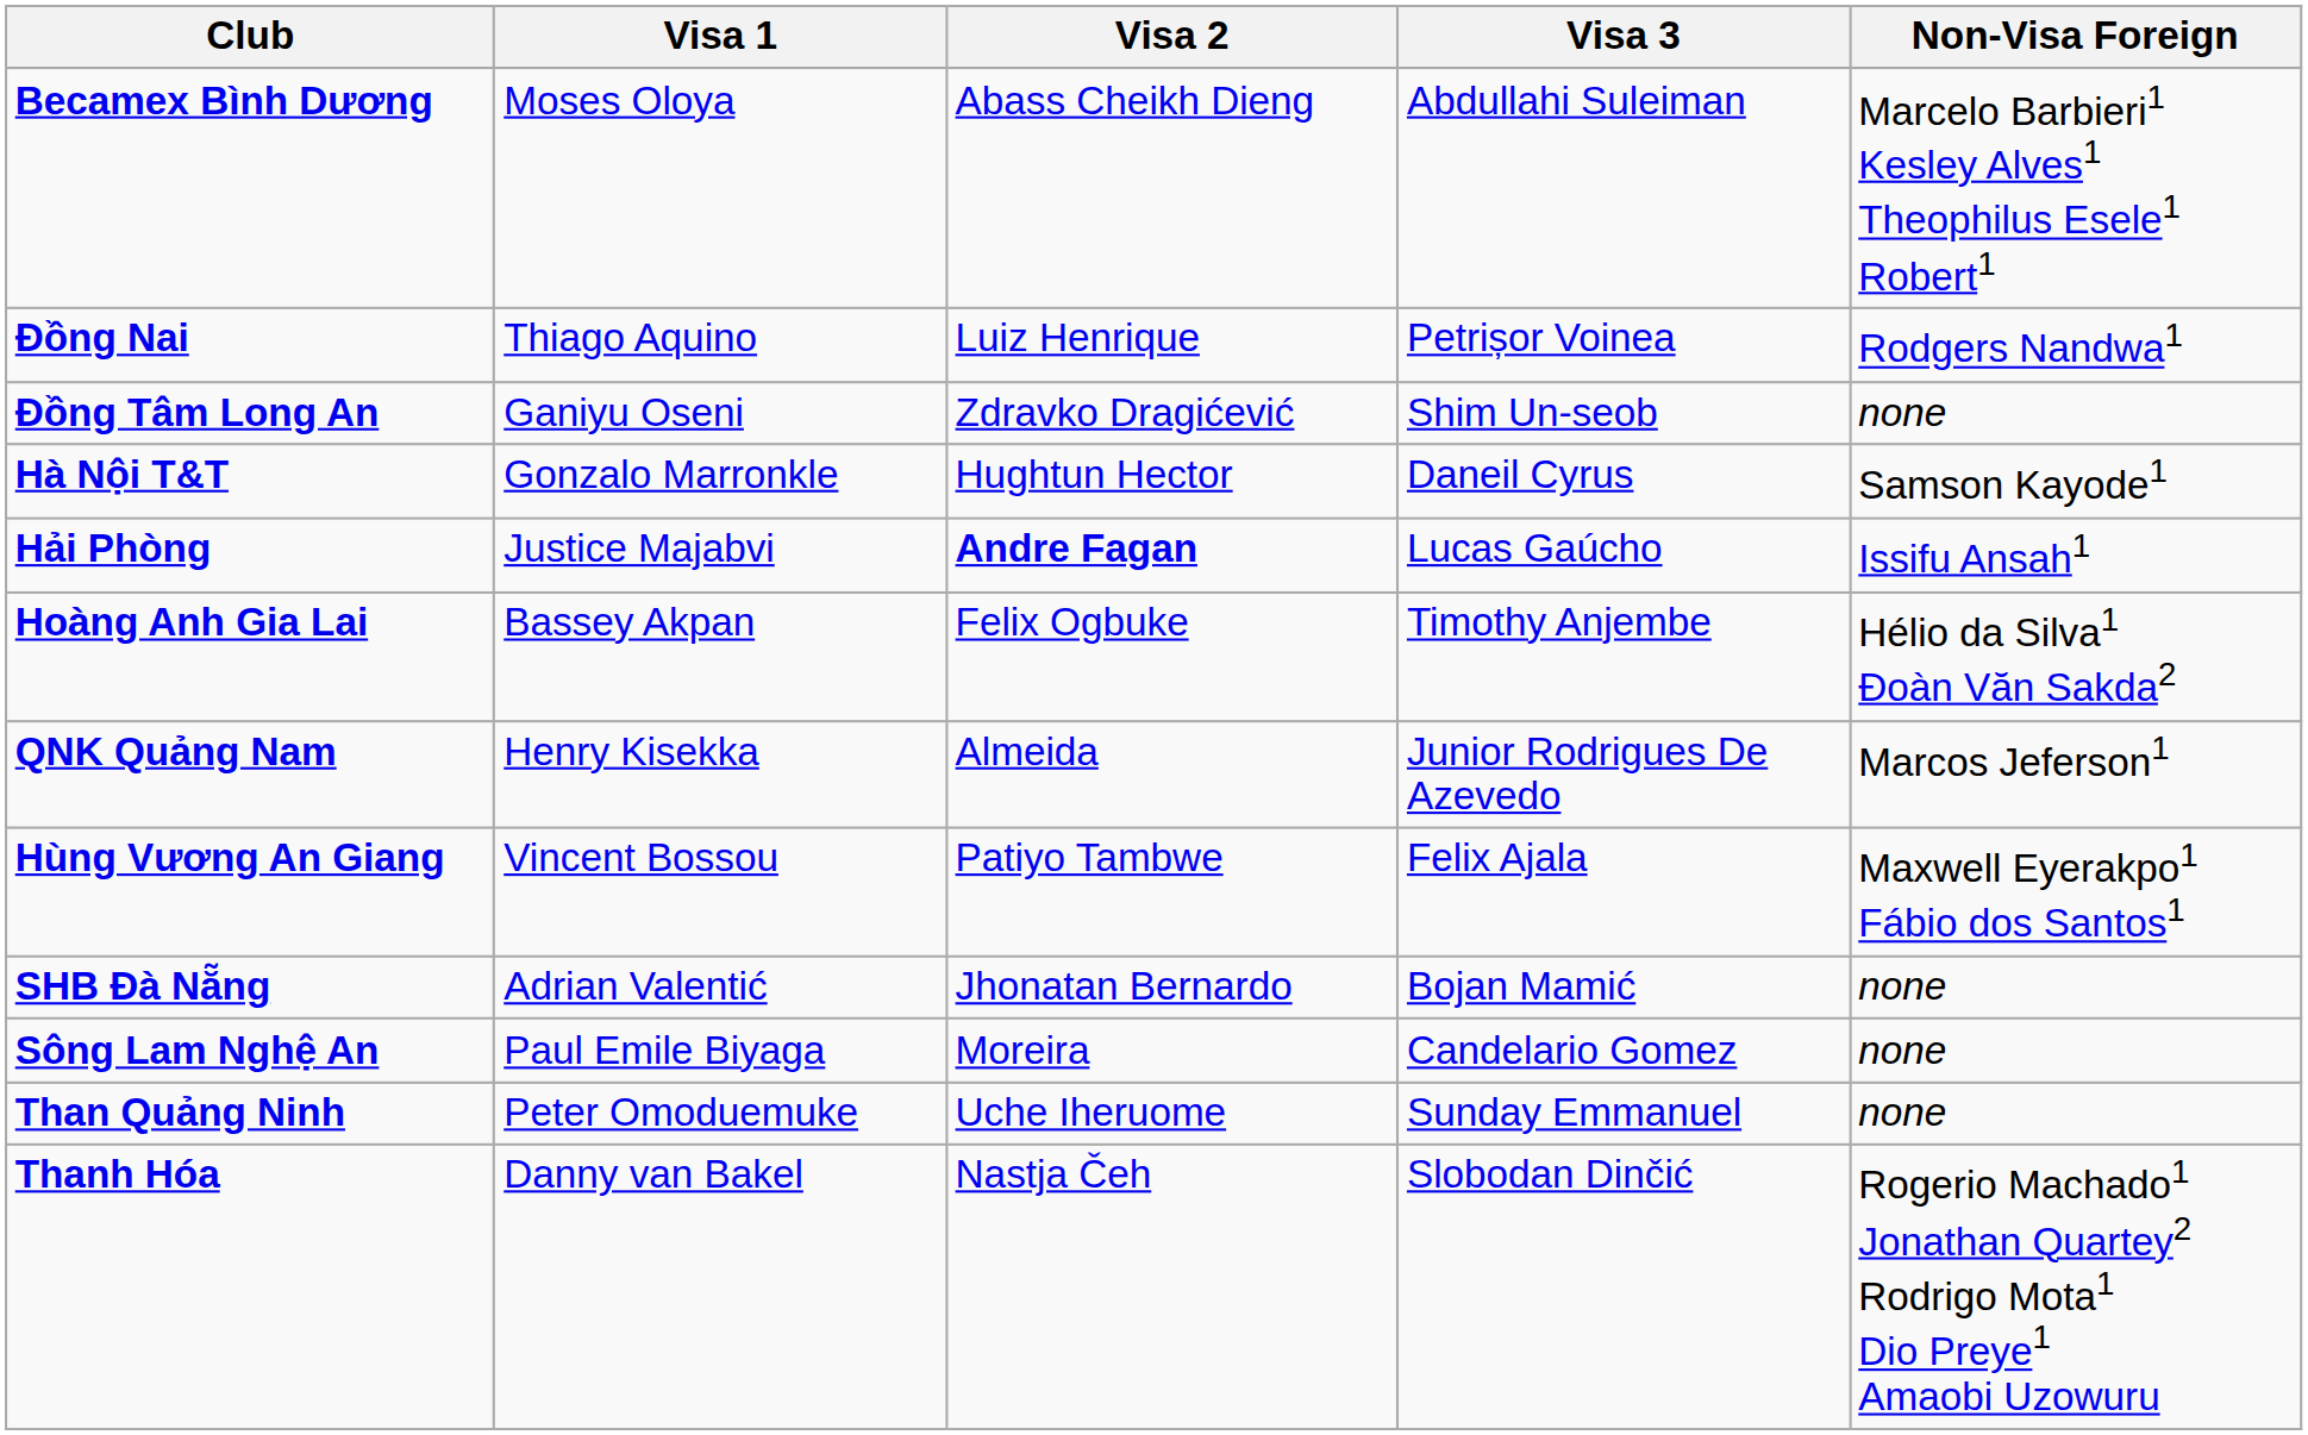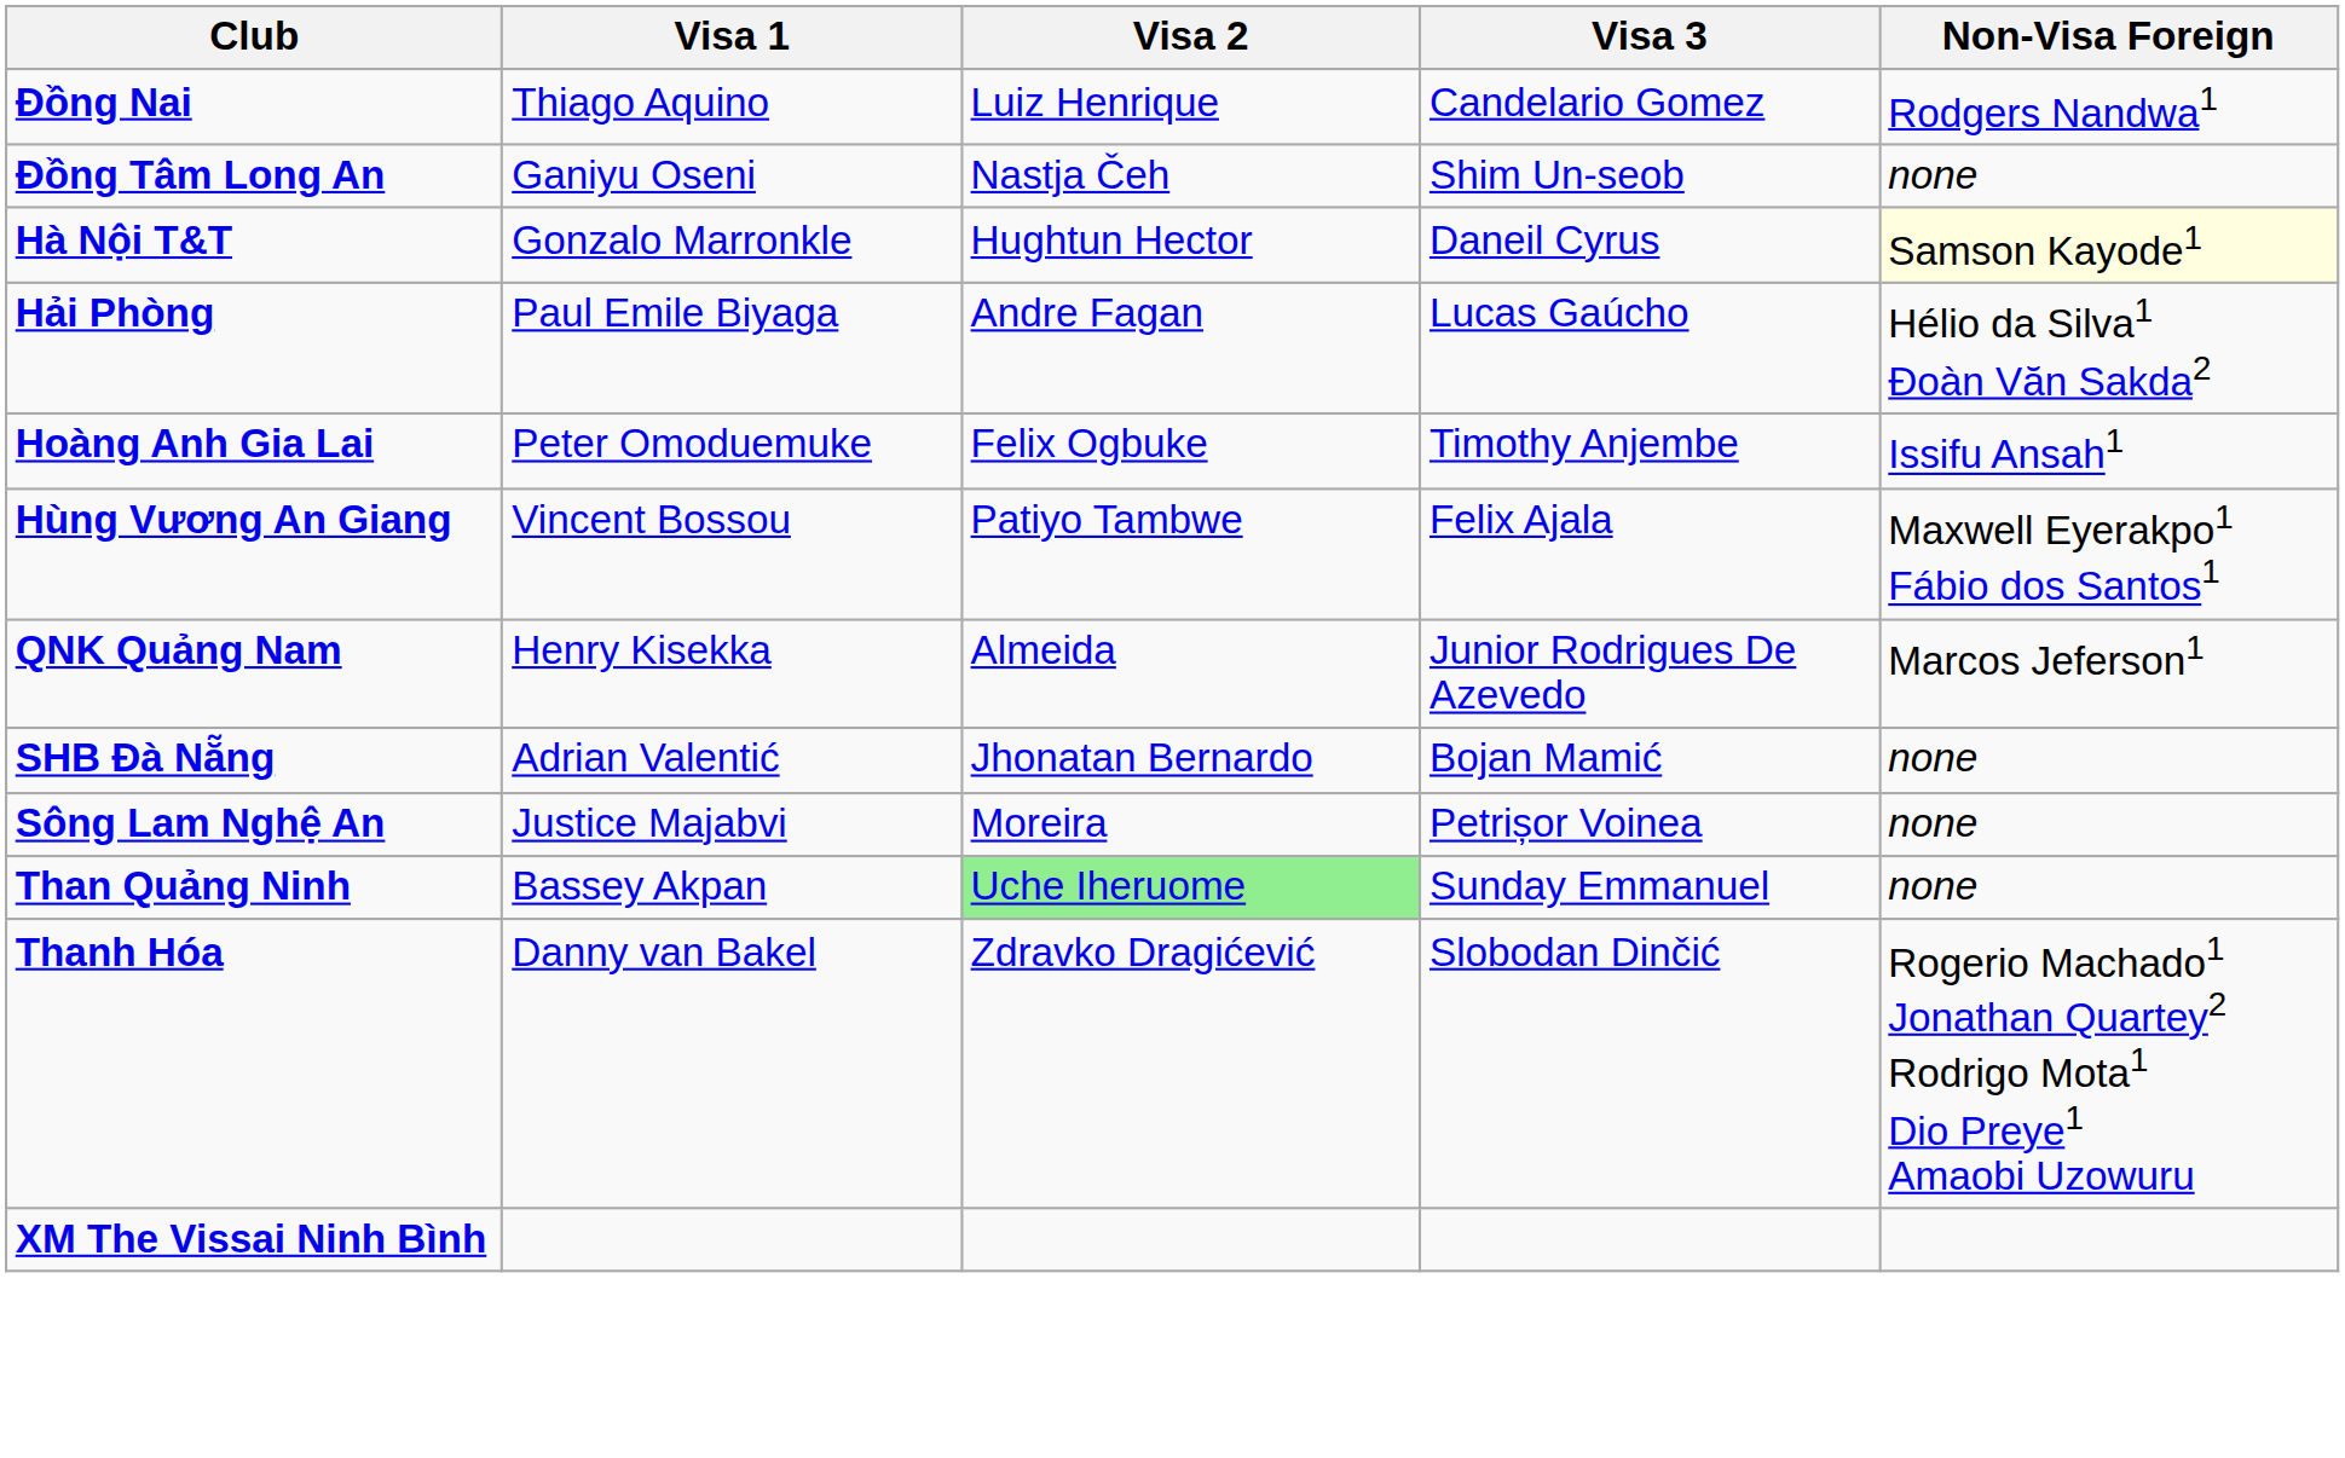 <table class="wikitable" border="1">
 <tr>
 <th width="190">Club</th>
 <th width="175">Visa 1</th>
 <th width="175">Visa 2</th>
 <th width="175">Visa 3</th>
 <th width="175">Non-Visa Foreign</th>
 </tr>
 <tr style="vertical-align:top;">
-<td><strong><a href='#'>Becamex Bình Dương</a></strong></td>
-<td> <a href='#'>Moses Oloya</a></td>
-<td> <a href='#'>Abass Cheikh Dieng</a></td>
-<td> <a href='#'>Abdullahi Suleiman</a></td>
-<td> Marcelo Barbieri<sup>1</sup><br> <a href='#'>Kesley Alves</a><sup>1</sup><br> <a href='#'>Theophilus Esele</a><sup>1</sup><br> <a href='#'>Robert</a><sup>1</sup></td>
-</tr>
-<tr style="vertical-align:top;">
 <td><strong><a href='#'>Đồng Nai</a></strong></td>
 <td> <a href='#'>Thiago Aquino</a></td>
 <td> <a href='#'>Luiz Henrique</a></td>
-<td> <a href='#'>Petrișor Voinea</a></td>
+<td> <a href='#'>Candelario Gomez</a></td>
 <td> <a href='#'>Rodgers Nandwa</a><sup>1</sup></td>
 </tr>
 <tr style="vertical-align:top;">
 <td><strong><a href='#'>Đồng Tâm Long An</a></strong></td>
 <td> <a href='#'>Ganiyu Oseni</a></td>
-<td> <a href='#'>Zdravko Dragićević</a></td>
+<td> <a href='#'>Nastja Čeh</a></td>
 <td> <a href='#'>Shim Un-seob</a></td>
 <td><em>none</em></td>
 </tr>
 <tr style="vertical-align:top;">
 <td><strong><a href='#'>Hà Nội T&T</a></strong></td>
 <td> <a href='#'>Gonzalo Marronkle</a></td>
 <td> <a href='#'>Hughtun Hector</a></td>
 <td> <a href='#'>Daneil Cyrus</a></td>
-<td> Samson Kayode<sup>1</sup></td>
+<td style="background: lightyellow;"> Samson Kayode<sup>1</sup></td>
 </tr>
 <tr style="vertical-align:top;">
 <td><strong><a href='#'>Hải Phòng</a></strong></td>
-<td> <a href='#'>Justice Majabvi</a></td>
-<td><strong> <a href='#'>Andre Fagan</a></strong></td>
+<td> <a href='#'>Paul Emile Biyaga</a></td>
+<td> <a href='#'>Andre Fagan</a></td>
 <td> <a href='#'>Lucas Gaúcho</a></td>
+<td> Hélio da Silva<sup>1</sup><br> <a href='#'>Đoàn Văn Sakda</a><sup>2</sup></td>
+</tr>
+<tr style="vertical-align:top;">
+<td><strong><a href='#'>Hoàng Anh Gia Lai</a></strong></td>
+<td> <a href='#'>Peter Omoduemuke</a></td>
+<td> <a href='#'>Felix Ogbuke</a></td>
+<td> <a href='#'>Timothy Anjembe</a></td>
 <td> <a href='#'>Issifu Ansah</a><sup>1</sup></td>
 </tr>
 <tr style="vertical-align:top;">
-<td><strong><a href='#'>Hoàng Anh Gia Lai</a></strong></td>
-<td> <a href='#'>Bassey Akpan</a></td>
-<td> <a href='#'>Felix Ogbuke</a></td>
-<td> <a href='#'>Timothy Anjembe</a></td>
-<td> Hélio da Silva<sup>1</sup><br> <a href='#'>Đoàn Văn Sakda</a><sup>2</sup></td>
+<td><strong><a href='#'>Hùng Vương An Giang</a></strong></td>
+<td> <a href='#'>Vincent Bossou</a></td>
+<td> <a href='#'>Patiyo Tambwe</a></td>
+<td> <a href='#'>Felix Ajala</a></td>
+<td> Maxwell Eyerakpo<sup>1</sup><br> <a href='#'>Fábio dos Santos</a><sup>1</sup></td>
 </tr>
 <tr style="vertical-align:top;">
 <td><strong><a href='#'>QNK Quảng Nam</a></strong></td>
 <td> <a href='#'>Henry Kisekka</a></td>
 <td> <a href='#'>Almeida</a></td>
 <td> <a href='#'>Junior Rodrigues De Azevedo</a></td>
 <td> Marcos Jeferson<sup>1</sup></td>
-</tr>
-<tr style="vertical-align:top;">
-<td><strong><a href='#'>Hùng Vương An Giang</a></strong></td>
-<td> <a href='#'>Vincent Bossou</a></td>
-<td> <a href='#'>Patiyo Tambwe</a></td>
-<td> <a href='#'>Felix Ajala</a></td>
-<td> Maxwell Eyerakpo<sup>1</sup><br> <a href='#'>Fábio dos Santos</a><sup>1</sup></td>
 </tr>
 <tr style="vertical-align:top;">
 <td><strong><a href='#'>SHB Đà Nẵng</a></strong></td>
 <td> <a href='#'>Adrian Valentić</a></td>
 <td> <a href='#'>Jhonatan Bernardo</a></td>
 <td> <a href='#'>Bojan Mamić</a></td>
 <td><em>none</em></td>
 </tr>
 <tr style="vertical-align:top;">
 <td><strong><a href='#'>Sông Lam Nghệ An</a></strong></td>
-<td> <a href='#'>Paul Emile Biyaga</a></td>
+<td> <a href='#'>Justice Majabvi</a></td>
 <td> <a href='#'>Moreira</a></td>
-<td> <a href='#'>Candelario Gomez</a></td>
+<td> <a href='#'>Petrișor Voinea</a></td>
 <td><em>none</em></td>
 </tr>
 <tr style="vertical-align:top;">
 <td><strong><a href='#'>Than Quảng Ninh</a></strong></td>
-<td> <a href='#'>Peter Omoduemuke</a></td>
-<td> <a href='#'>Uche Iheruome</a></td>
+<td> <a href='#'>Bassey Akpan</a></td>
+<td style="background: lightgreen;"> <a href='#'>Uche Iheruome</a></td>
 <td> <a href='#'>Sunday Emmanuel</a></td>
 <td><em>none</em></td>
 </tr>
 <tr style="vertical-align:top;">
 <td><strong><a href='#'>Thanh Hóa</a></strong></td>
 <td> <a href='#'>Danny van Bakel</a></td>
-<td> <a href='#'>Nastja Čeh</a></td>
+<td> <a href='#'>Zdravko Dragićević</a></td>
 <td> <a href='#'>Slobodan Dinčić</a></td>
 <td> Rogerio Machado<sup>1</sup><br> <a href='#'>Jonathan Quartey</a><sup>2</sup><br> Rodrigo Mota<sup>1</sup><br> <a href='#'>Dio Preye</a><sup>1</sup><br> <a href='#'>Amaobi Uzowuru</a></td>
 </tr>
+<tr style="vertical-align:top;">
+<td><strong><a href='#'>XM The Vissai Ninh Bình</a></strong></td>
+<td></td>
+<td></td>
+<td></td>
+<td></td>
+</tr>
 </table>
